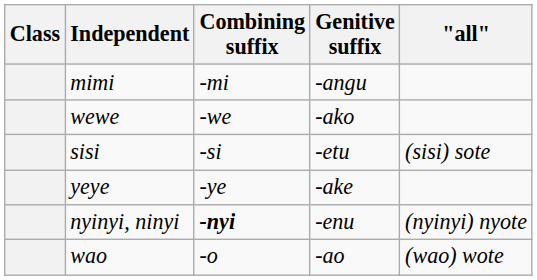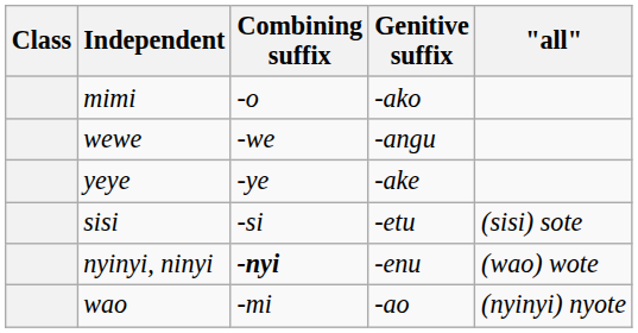 <table class="wikitable">
 <tr>
 <th>Class</th>
 <th>Independent</th>
 <th>Combining<br>suffix</th>
 <th>Genitive<br>suffix</th>
 <th>"all"</th>
 </tr>
 <tr>
 <th></th>
 <td><em>mimi</em></td>
-<td><em>-mi</em></td>
-<td><em>-angu</em></td>
+<td><em>-o</em></td>
+<td><em>-ako</em></td>
 <td></td>
 </tr>
 <tr>
 <th></th>
 <td><em>wewe</em></td>
 <td><em>-we</em></td>
-<td><em>-ako</em></td>
+<td><em>-angu</em></td>
+<td></td>
+</tr>
+<tr>
+<th></th>
+<td><em>yeye</em></td>
+<td><em>-ye</em></td>
+<td><em>-ake</em></td>
 <td></td>
 </tr>
 <tr>
 <th></th>
 <td><em>sisi</em></td>
 <td><em>-si</em></td>
 <td><em>-etu</em></td>
 <td><em>(sisi) sote</em></td>
 </tr>
 <tr>
 <th></th>
-<td><em>yeye</em></td>
-<td><em>-ye</em></td>
-<td><em>-ake</em></td>
-<td></td>
-</tr>
-<tr>
-<th></th>
 <td><em>nyinyi, ninyi</em></td>
 <td><strong><em>-nyi</em></strong></td>
 <td><em>-enu</em></td>
-<td><em>(nyinyi) nyote</em></td>
+<td><em>(wao) wote</em></td>
 </tr>
 <tr>
 <th></th>
 <td><em>wao</em></td>
-<td><em>-o</em></td>
+<td><em>-mi</em></td>
 <td><em>-ao</em></td>
-<td><em>(wao) wote</em></td>
+<td><em>(nyinyi) nyote</em></td>
 </tr>
 </table>
